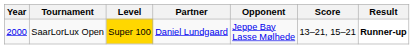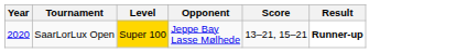 <table class="sortable wikitable" style="font-size: 90%;">
 <tr>
 <th>Year</th>
 <th>Tournament</th>
 <th>Level</th>
-<th>Partner</th>
 <th>Opponent</th>
 <th>Score</th>
 <th>Result</th>
 </tr>
 <tr>
-<td align="center"><a href='#'>2000</a></td>
+<td align="center"><a href='#'>2020</a></td>
 <td align="left">SaarLorLux Open</td>
 <td align="left" style="background: gold;">Super 100</td>
-<td align="left"> <a href='#'>Daniel Lundgaard</a></td>
 <td align="left"> <a href='#'>Jeppe Bay</a><br> <a href='#'>Lasse Mølhede</a></td>
 <td align="left">13–21, 15–21</td>
 <td style="text-align:left; background:white"> <strong>Runner-up</strong></td>
 </tr>
 </table>
